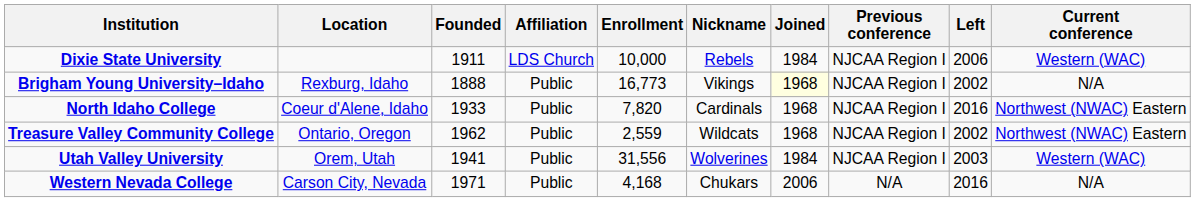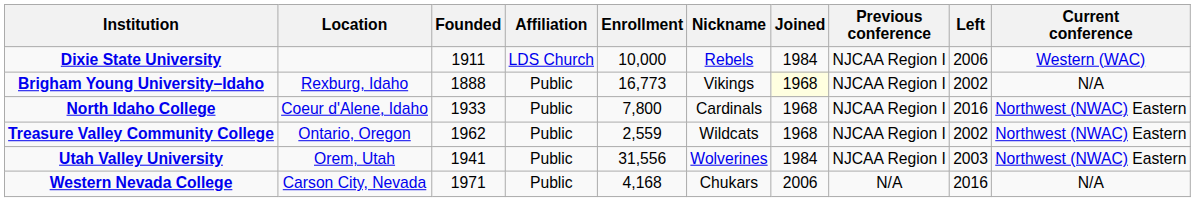 <table class="wikitable sortable" style="text-align: center;">
 <tr>
 <th>Institution</th>
 <th>Location</th>
 <th>Founded</th>
 <th>Affiliation</th>
 <th>Enrollment</th>
 <th>Nickname</th>
 <th>Joined</th>
 <th>Previous<br>conference</th>
 <th>Left</th>
 <th>Current<br>conference</th>
 </tr>
 <tr>
 <td><strong><a href='#'>Dixie State University</a></strong></td>
 <td></td>
 <td>1911</td>
 <td><a href='#'>LDS Church</a></td>
 <td>10,000</td>
 <td><a href='#'>Rebels</a></td>
 <td>1984</td>
 <td>NJCAA Region I</td>
 <td>2006</td>
 <td><a href='#'>Western (WAC)</a></td>
 </tr>
 <tr>
 <td><strong><a href='#'>Brigham Young University–Idaho</a></strong></td>
 <td><a href='#'>Rexburg, Idaho</a></td>
 <td>1888</td>
 <td>Public</td>
 <td>16,773</td>
 <td>Vikings</td>
 <td style="background: lightyellow;">1968</td>
 <td>NJCAA Region I</td>
 <td>2002</td>
 <td>N/A</td>
 </tr>
 <tr>
 <td><strong><a href='#'>North Idaho College</a></strong></td>
 <td><a href='#'>Coeur d'Alene, Idaho</a></td>
 <td>1933</td>
 <td>Public</td>
-<td>7,820</td>
+<td>7,800</td>
 <td>Cardinals</td>
 <td>1968</td>
 <td>NJCAA Region I</td>
 <td>2016</td>
 <td><a href='#'>Northwest (NWAC)</a> Eastern</td>
 </tr>
 <tr>
 <td><strong><a href='#'>Treasure Valley Community College</a></strong></td>
 <td><a href='#'>Ontario, Oregon</a></td>
 <td>1962</td>
 <td>Public</td>
 <td>2,559</td>
 <td>Wildcats</td>
 <td>1968</td>
 <td>NJCAA Region I</td>
 <td>2002</td>
 <td><a href='#'>Northwest (NWAC)</a> Eastern</td>
 </tr>
 <tr>
 <td><strong><a href='#'>Utah Valley University</a></strong></td>
 <td><a href='#'>Orem, Utah</a></td>
 <td>1941</td>
 <td>Public</td>
 <td>31,556</td>
 <td><a href='#'>Wolverines</a></td>
 <td>1984</td>
 <td>NJCAA Region I</td>
 <td>2003</td>
-<td><a href='#'>Western (WAC)</a></td>
+<td><a href='#'>Northwest (NWAC)</a> Eastern</td>
 </tr>
 <tr>
 <td><strong><a href='#'>Western Nevada College</a></strong></td>
 <td><a href='#'>Carson City, Nevada</a></td>
 <td>1971</td>
 <td>Public</td>
 <td>4,168</td>
 <td>Chukars</td>
 <td>2006</td>
 <td>N/A</td>
 <td>2016</td>
 <td>N/A</td>
 </tr>
 </table>
